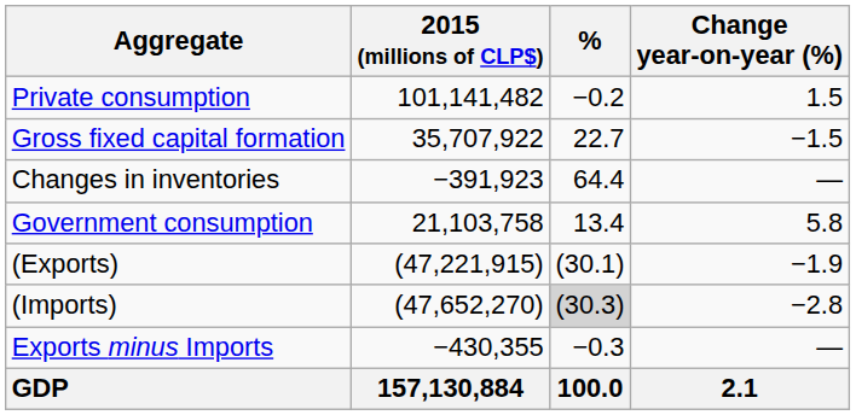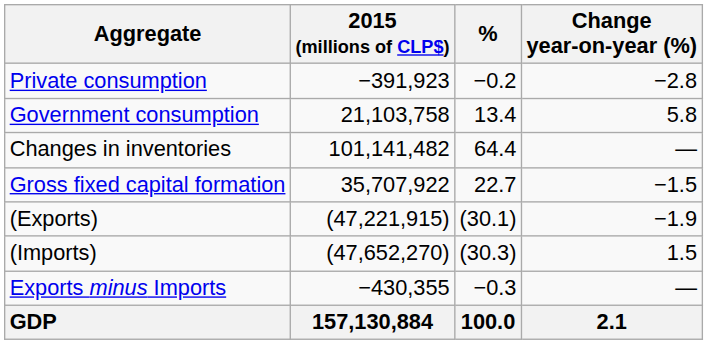 <table class="wikitable sortable" style="text-align:right">
 <tr>
 <th>Aggregate</th>
 <th>2015<br><small>(millions of <a href='#'>CLP$</a>)</small></th>
 <th>%</th>
 <th>Change<br>year-on-year (%)</th>
 </tr>
 <tr>
 <td style="text-align:left;"><a href='#'>Private consumption</a></td>
+<td>−391,923</td>
+<td>−0.2</td>
+<td>−2.8</td>
+</tr>
+<tr>
+<td style="text-align:left;"><a href='#'>Government consumption</a></td>
+<td>21,103,758</td>
+<td>13.4</td>
+<td>5.8</td>
+</tr>
+<tr>
+<td style="text-align:left;">Changes in inventories</td>
 <td>101,141,482</td>
-<td>−0.2</td>
-<td>1.5</td>
+<td>64.4</td>
+<td>—</td>
 </tr>
 <tr>
 <td style="text-align:left;"><a href='#'>Gross fixed capital formation</a></td>
 <td>35,707,922</td>
 <td>22.7</td>
 <td>−1.5</td>
-</tr>
-<tr>
-<td style="text-align:left;">Changes in inventories</td>
-<td>−391,923</td>
-<td>64.4</td>
-<td>—</td>
-</tr>
-<tr>
-<td style="text-align:left;"><a href='#'>Government consumption</a></td>
-<td>21,103,758</td>
-<td>13.4</td>
-<td>5.8</td>
 </tr>
 <tr>
 <td style="text-align:left;">(Exports)</td>
 <td>(47,221,915)</td>
 <td>(30.1)</td>
 <td>−1.9</td>
 </tr>
 <tr>
 <td style="text-align:left;">(Imports)</td>
 <td>(47,652,270)</td>
-<td style="background: lightgrey;">(30.3)</td>
-<td>−2.8</td>
+<td>(30.3)</td>
+<td>1.5</td>
 </tr>
 <tr>
 <td style="text-align:left;"><a href='#'>Exports <em>minus</em> Imports</a></td>
 <td>−430,355</td>
 <td>−0.3</td>
 <td>—</td>
 </tr>
 <tr>
 <th style="text-align:left;">GDP</th>
 <th>157,130,884</th>
 <th>100.0</th>
 <th>2.1</th>
 </tr>
 </table>
